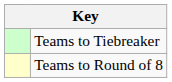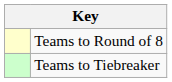 <table class="wikitable" style="text-align: center;">
 <tr>
 <th colspan=2>Key</th>
 </tr>
 <tr>
+<td style="background:#ffffcc; width:20px;"></td>
+<td align=left>Teams to Round of 8</td>
+</tr>
+<tr>
 <td style="background:#ccffcc; width:20px;"></td>
 <td align=left>Teams to Tiebreaker</td>
 </tr>
-<tr>
-<td style="background:#ffffcc; width:20px;"></td>
-<td align=left>Teams to Round of 8</td>
-</tr>
 </table>
